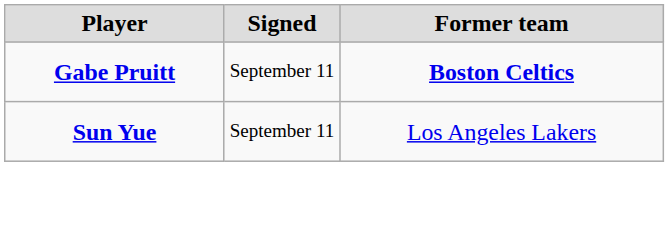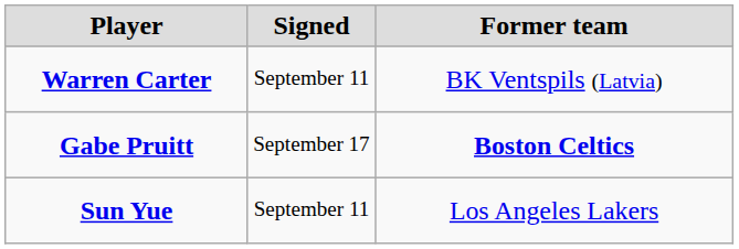 <table class="wikitable" style="text-align: center">
 <tr align="center"  bgcolor="#dddddd">
 <td style="width:140px"><strong>Player</strong></td>
 <td style="width:70px"><strong>Signed</strong></td>
 <td style="width:210px"><strong>Former team</strong></td>
 </tr>
 <tr style="height:40px">
+<td><strong><a href='#'>Warren Carter</a></strong></td>
+<td style="font-size: 80%">September 11</td>
+<td><a href='#'>BK Ventspils</a> <small>(<a href='#'>Latvia</a>)</small></td>
+</tr>
+<tr style="height:40px">
 <td><strong><a href='#'>Gabe Pruitt</a></strong></td>
-<td style="font-size: 80%">September 11</td>
+<td style="font-size: 80%">September 17</td>
 <td><strong><a href='#'>Boston Celtics</a></strong></td>
 </tr>
 <tr style="height:40px">
 <td><strong><a href='#'>Sun Yue</a></strong></td>
 <td style="font-size: 80%">September 11</td>
 <td><a href='#'>Los Angeles Lakers</a></td>
 </tr>
 </table>
